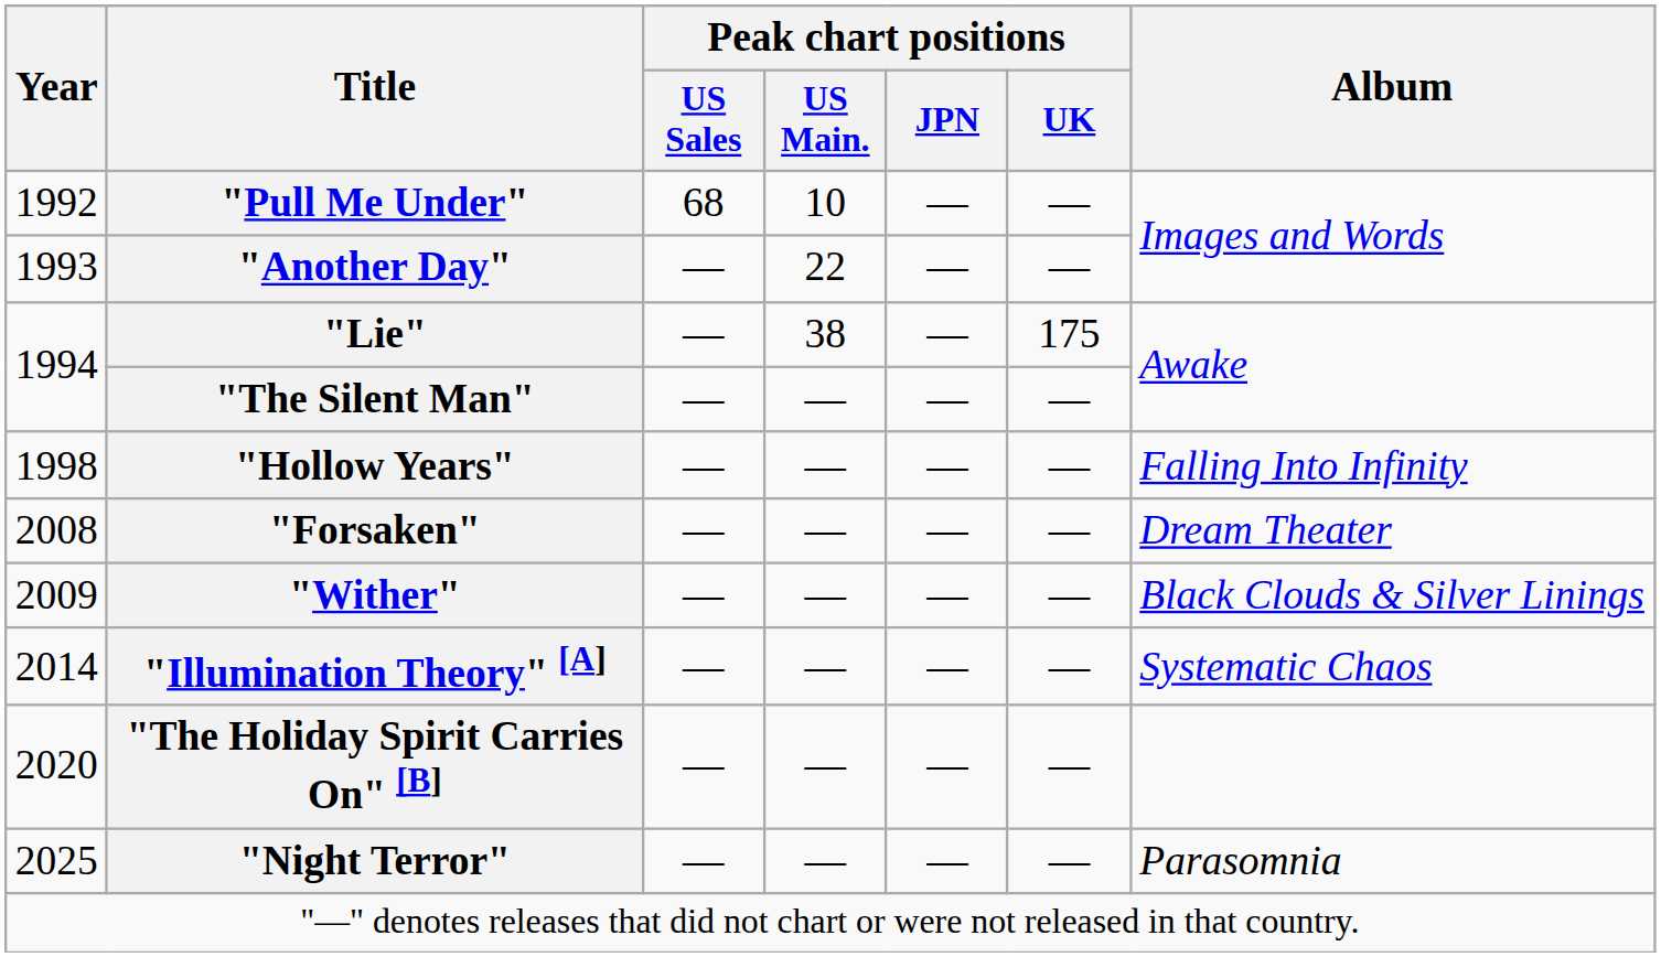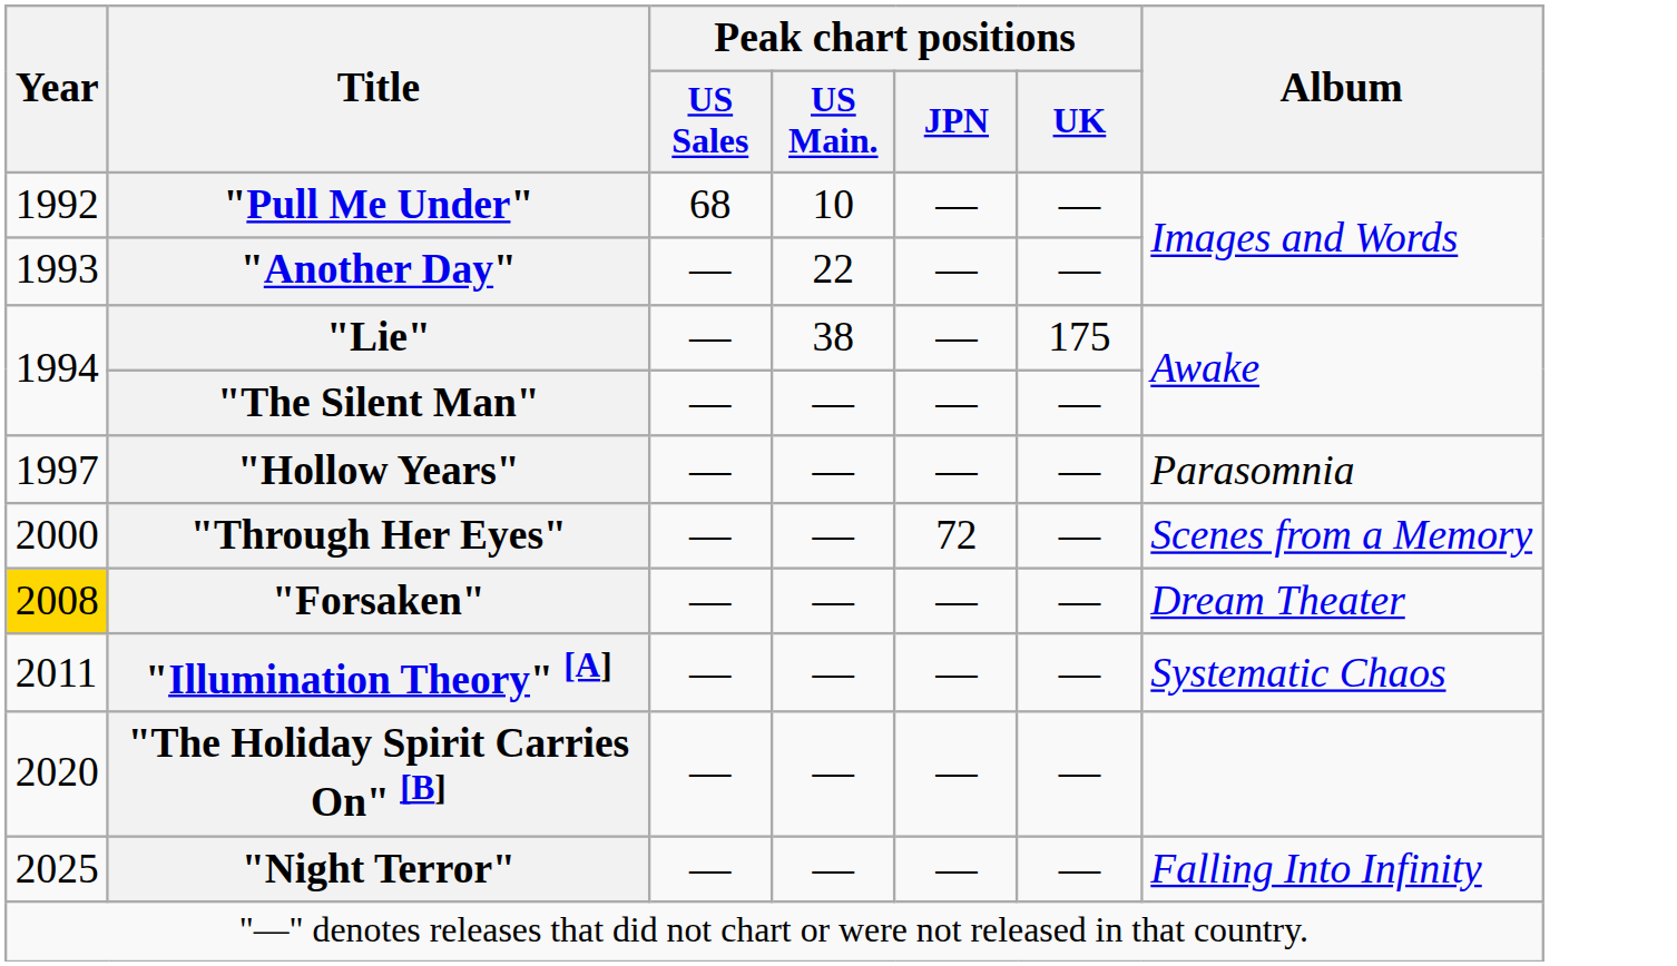 <table class="wikitable plainrowheaders" border="1">
 <tr>
 <th scope="col" rowspan="2">Year</th>
 <th scope="col" rowspan="2" width="200">Title</th>
 <th scope="col" colspan="4">Peak chart positions</th>
 <th scope="col" rowspan="2">Album</th>
 </tr>
 <tr>
 <th scope="col" style="width:3em;font-size:85%;"><a href='#'>US Sales</a></th>
 <th scope="col" style="width:3em;font-size:85%;"><a href='#'>US<br>Main.</a><br></th>
 <th scope="col" style="width:3em;font-size:85%;"><a href='#'>JPN</a><br></th>
 <th scope="col" style="width:3em;font-size:85%;"><a href='#'>UK</a><br></th>
 </tr>
 <tr>
 <td>1992</td>
 <th scope="row">"<a href='#'>Pull Me Under</a>"</th>
 <td align="center">68</td>
 <td align="center">10</td>
 <td align="center">—</td>
 <td align="center">—</td>
 <td rowspan="2"><em><a href='#'>Images and Words</a></em></td>
 </tr>
 <tr>
 <td>1993</td>
 <th scope="row">"<a href='#'>Another Day</a>"</th>
 <td align="center">—</td>
 <td align="center">22</td>
 <td align="center">—</td>
 <td align="center">—</td>
 </tr>
 <tr>
 <td rowspan="2">1994</td>
 <th scope="row">"Lie"</th>
 <td align="center">—</td>
 <td align="center">38</td>
 <td align="center">—</td>
 <td align="center">175</td>
 <td rowspan="2"><em><a href='#'>Awake</a></em></td>
 </tr>
 <tr>
 <th scope="row">"The Silent Man"</th>
 <td align="center">—</td>
 <td align="center">—</td>
 <td align="center">—</td>
 <td align="center">—</td>
 </tr>
 <tr>
-<td>1998</td>
+<td>1997</td>
 <th scope="row">"Hollow Years"</th>
 <td align="center">—</td>
 <td align="center">—</td>
 <td align="center">—</td>
 <td align="center">—</td>
-<td><em><a href='#'>Falling Into Infinity</a></em></td>
+<td><em>Parasomnia</em></td>
 </tr>
 <tr>
-<td>2008</td>
+<td>2000</td>
+<th scope="row">"Through Her Eyes"</th>
+<td align="center">—</td>
+<td align="center">—</td>
+<td align="center">72</td>
+<td align="center">—</td>
+<td><em><a href='#'>Scenes from a Memory</a></em></td>
+</tr>
+<tr>
+<td style="background: gold;">2008</td>
 <th scope="row">"Forsaken"</th>
 <td align="center">—</td>
 <td align="center">—</td>
 <td align="center">—</td>
 <td align="center">—</td>
 <td><em><a href='#'>Dream Theater</a></em></td>
 </tr>
 <tr>
-<td>2009</td>
-<th scope="row">"<a href='#'>Wither</a>"</th>
-<td align="center">—</td>
-<td align="center">—</td>
-<td align="center">—</td>
-<td align="center">—</td>
-<td><em><a href='#'>Black Clouds & Silver Linings</a></em></td>
-</tr>
-<tr>
-<td>2014</td>
+<td>2011</td>
 <th scope="row">"<a href='#'>Illumination Theory</a>" <sup><span></span><a href='#'>[A</a>]</sup></th>
 <td align="center">—</td>
 <td align="center">—</td>
 <td align="center">—</td>
 <td align="center">—</td>
 <td><em><a href='#'>Systematic Chaos</a></em></td>
 </tr>
 <tr>
 <td>2020</td>
 <th scope="row">"The Holiday Spirit Carries On" <sup><span></span><a href='#'>[B</a>]</sup></th>
 <td align="center">—</td>
 <td align="center">—</td>
 <td align="center">—</td>
 <td align="center">—</td>
 <td></td>
 </tr>
 <tr>
 <td>2025</td>
 <th scope="row">"Night Terror"</th>
 <td align="center">—</td>
 <td align="center">—</td>
 <td align="center">—</td>
 <td align="center">—</td>
-<td><em>Parasomnia</em></td>
+<td><em><a href='#'>Falling Into Infinity</a></em></td>
 </tr>
 <tr>
 <td align="center" colspan="7" style="font-size: 85%">"—" denotes releases that did not chart or were not released in that country.</td>
 </tr>
 </table>
